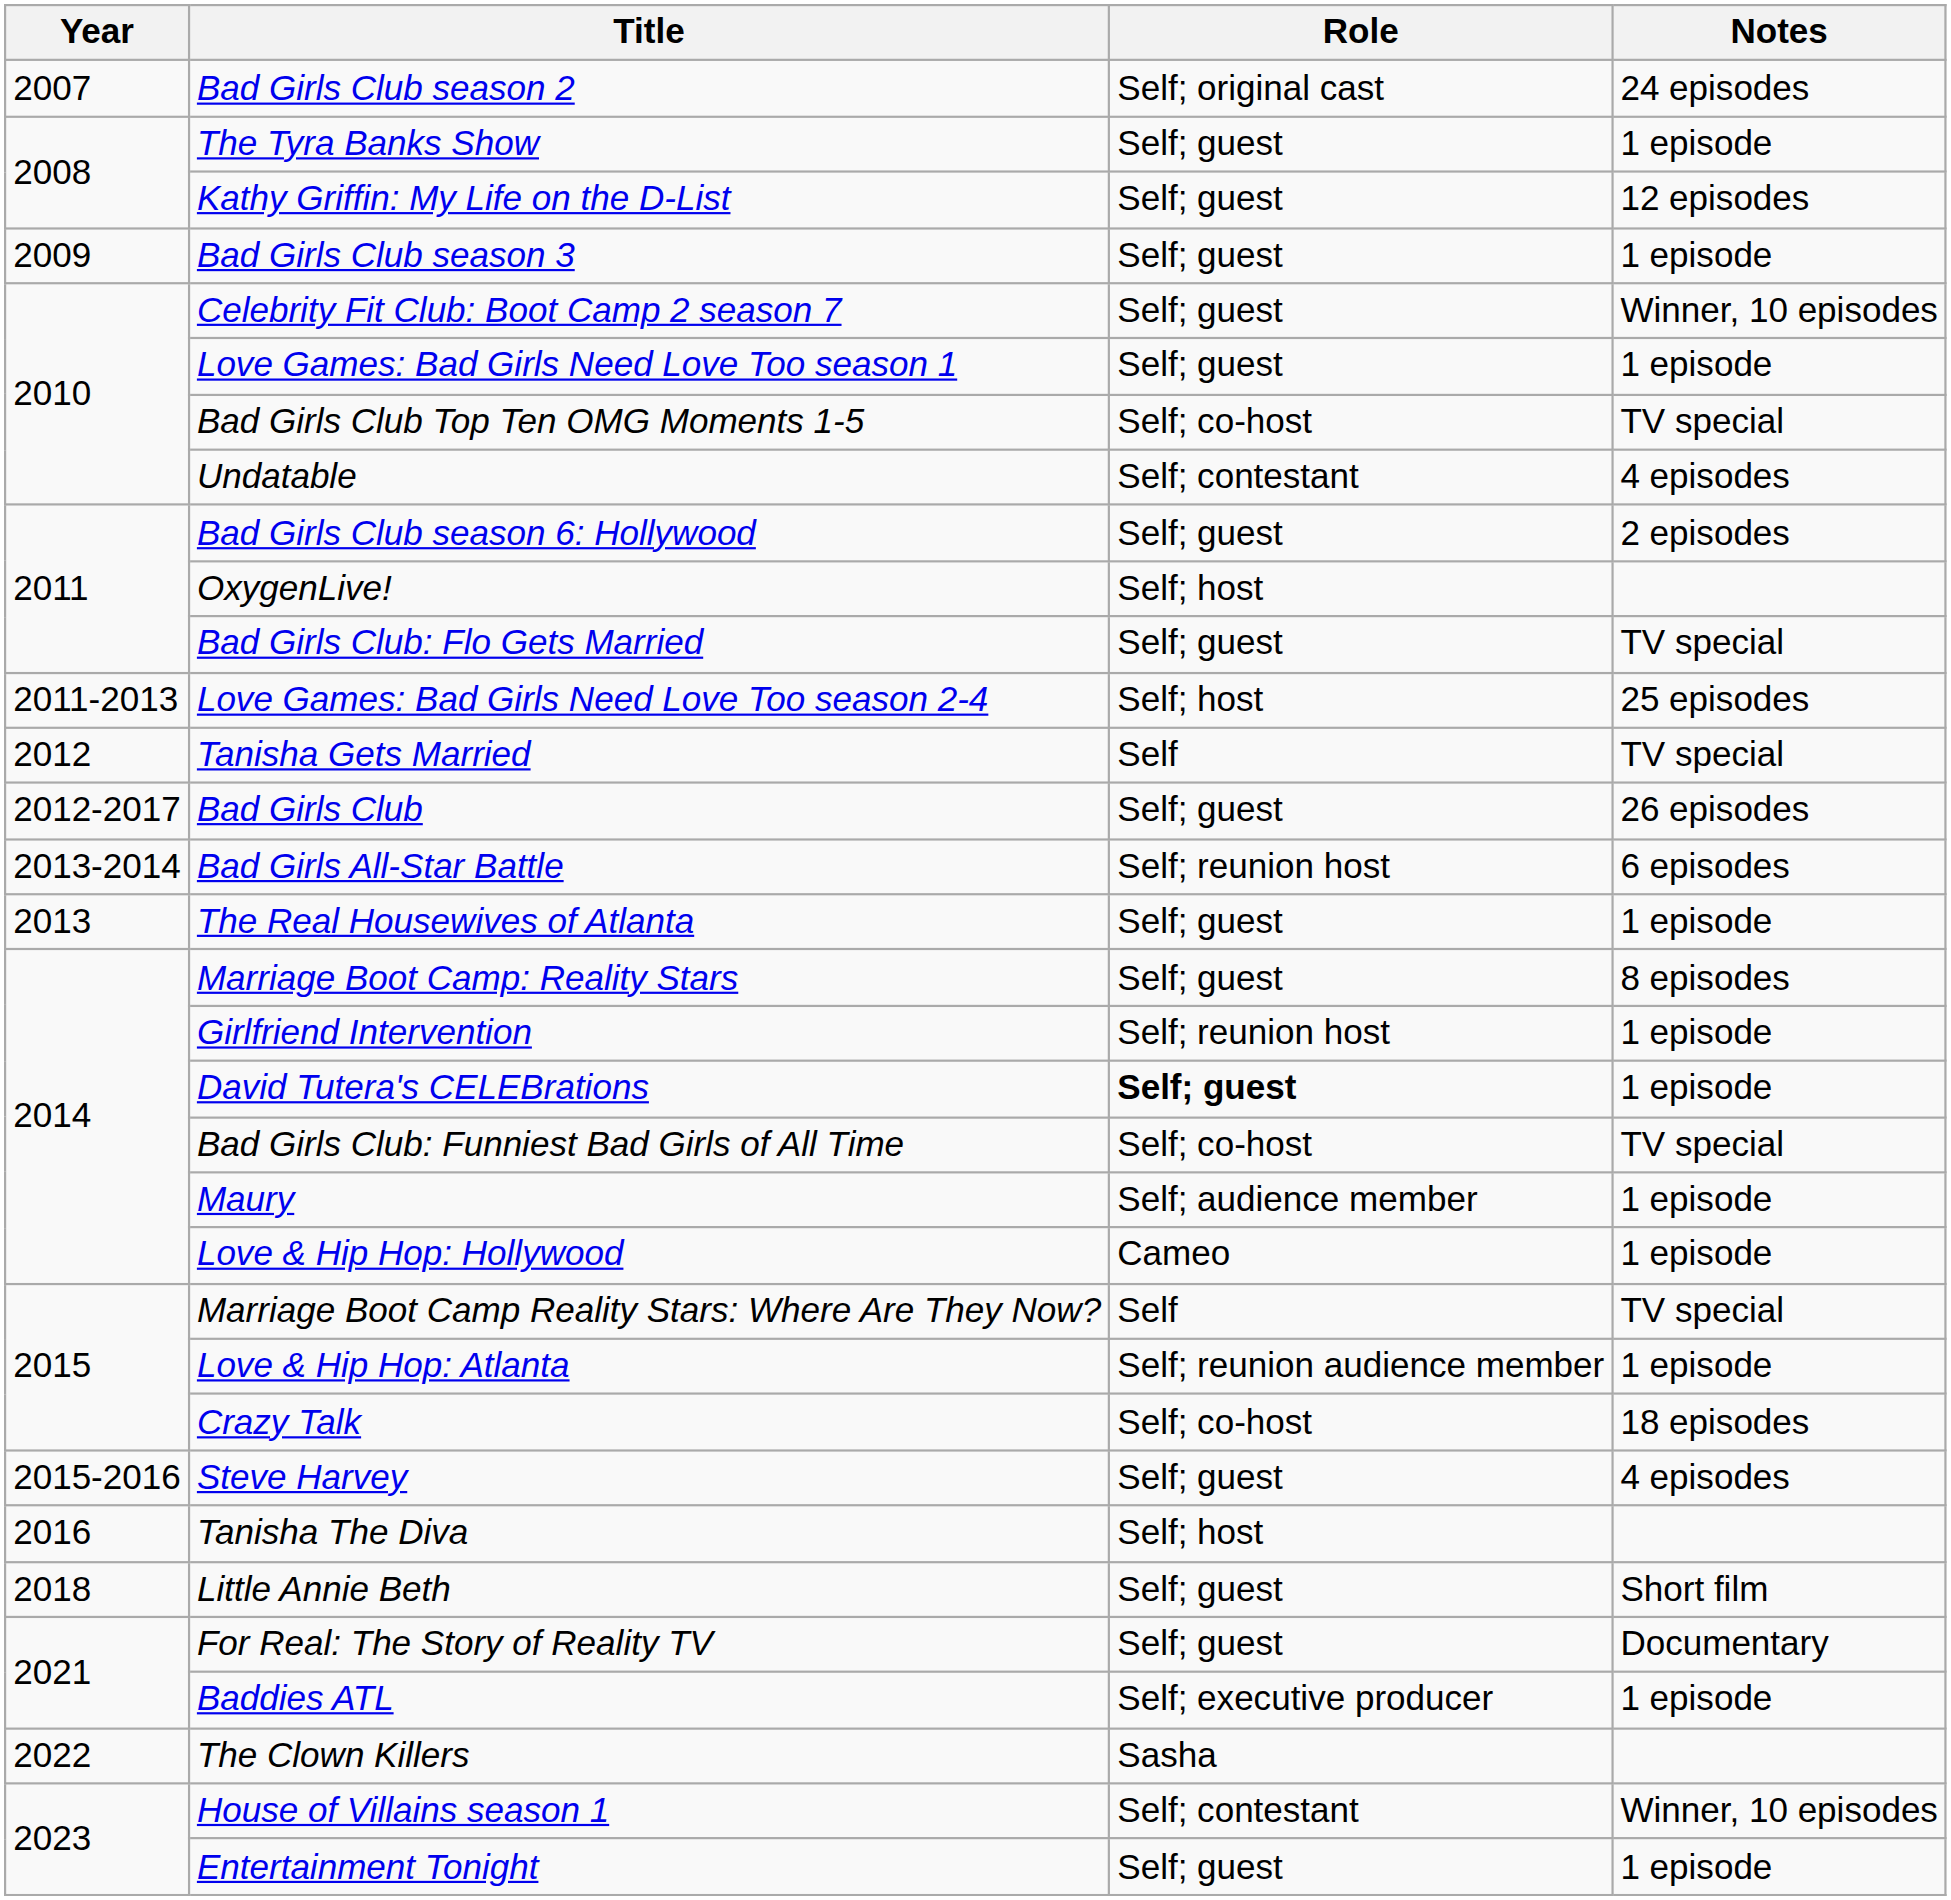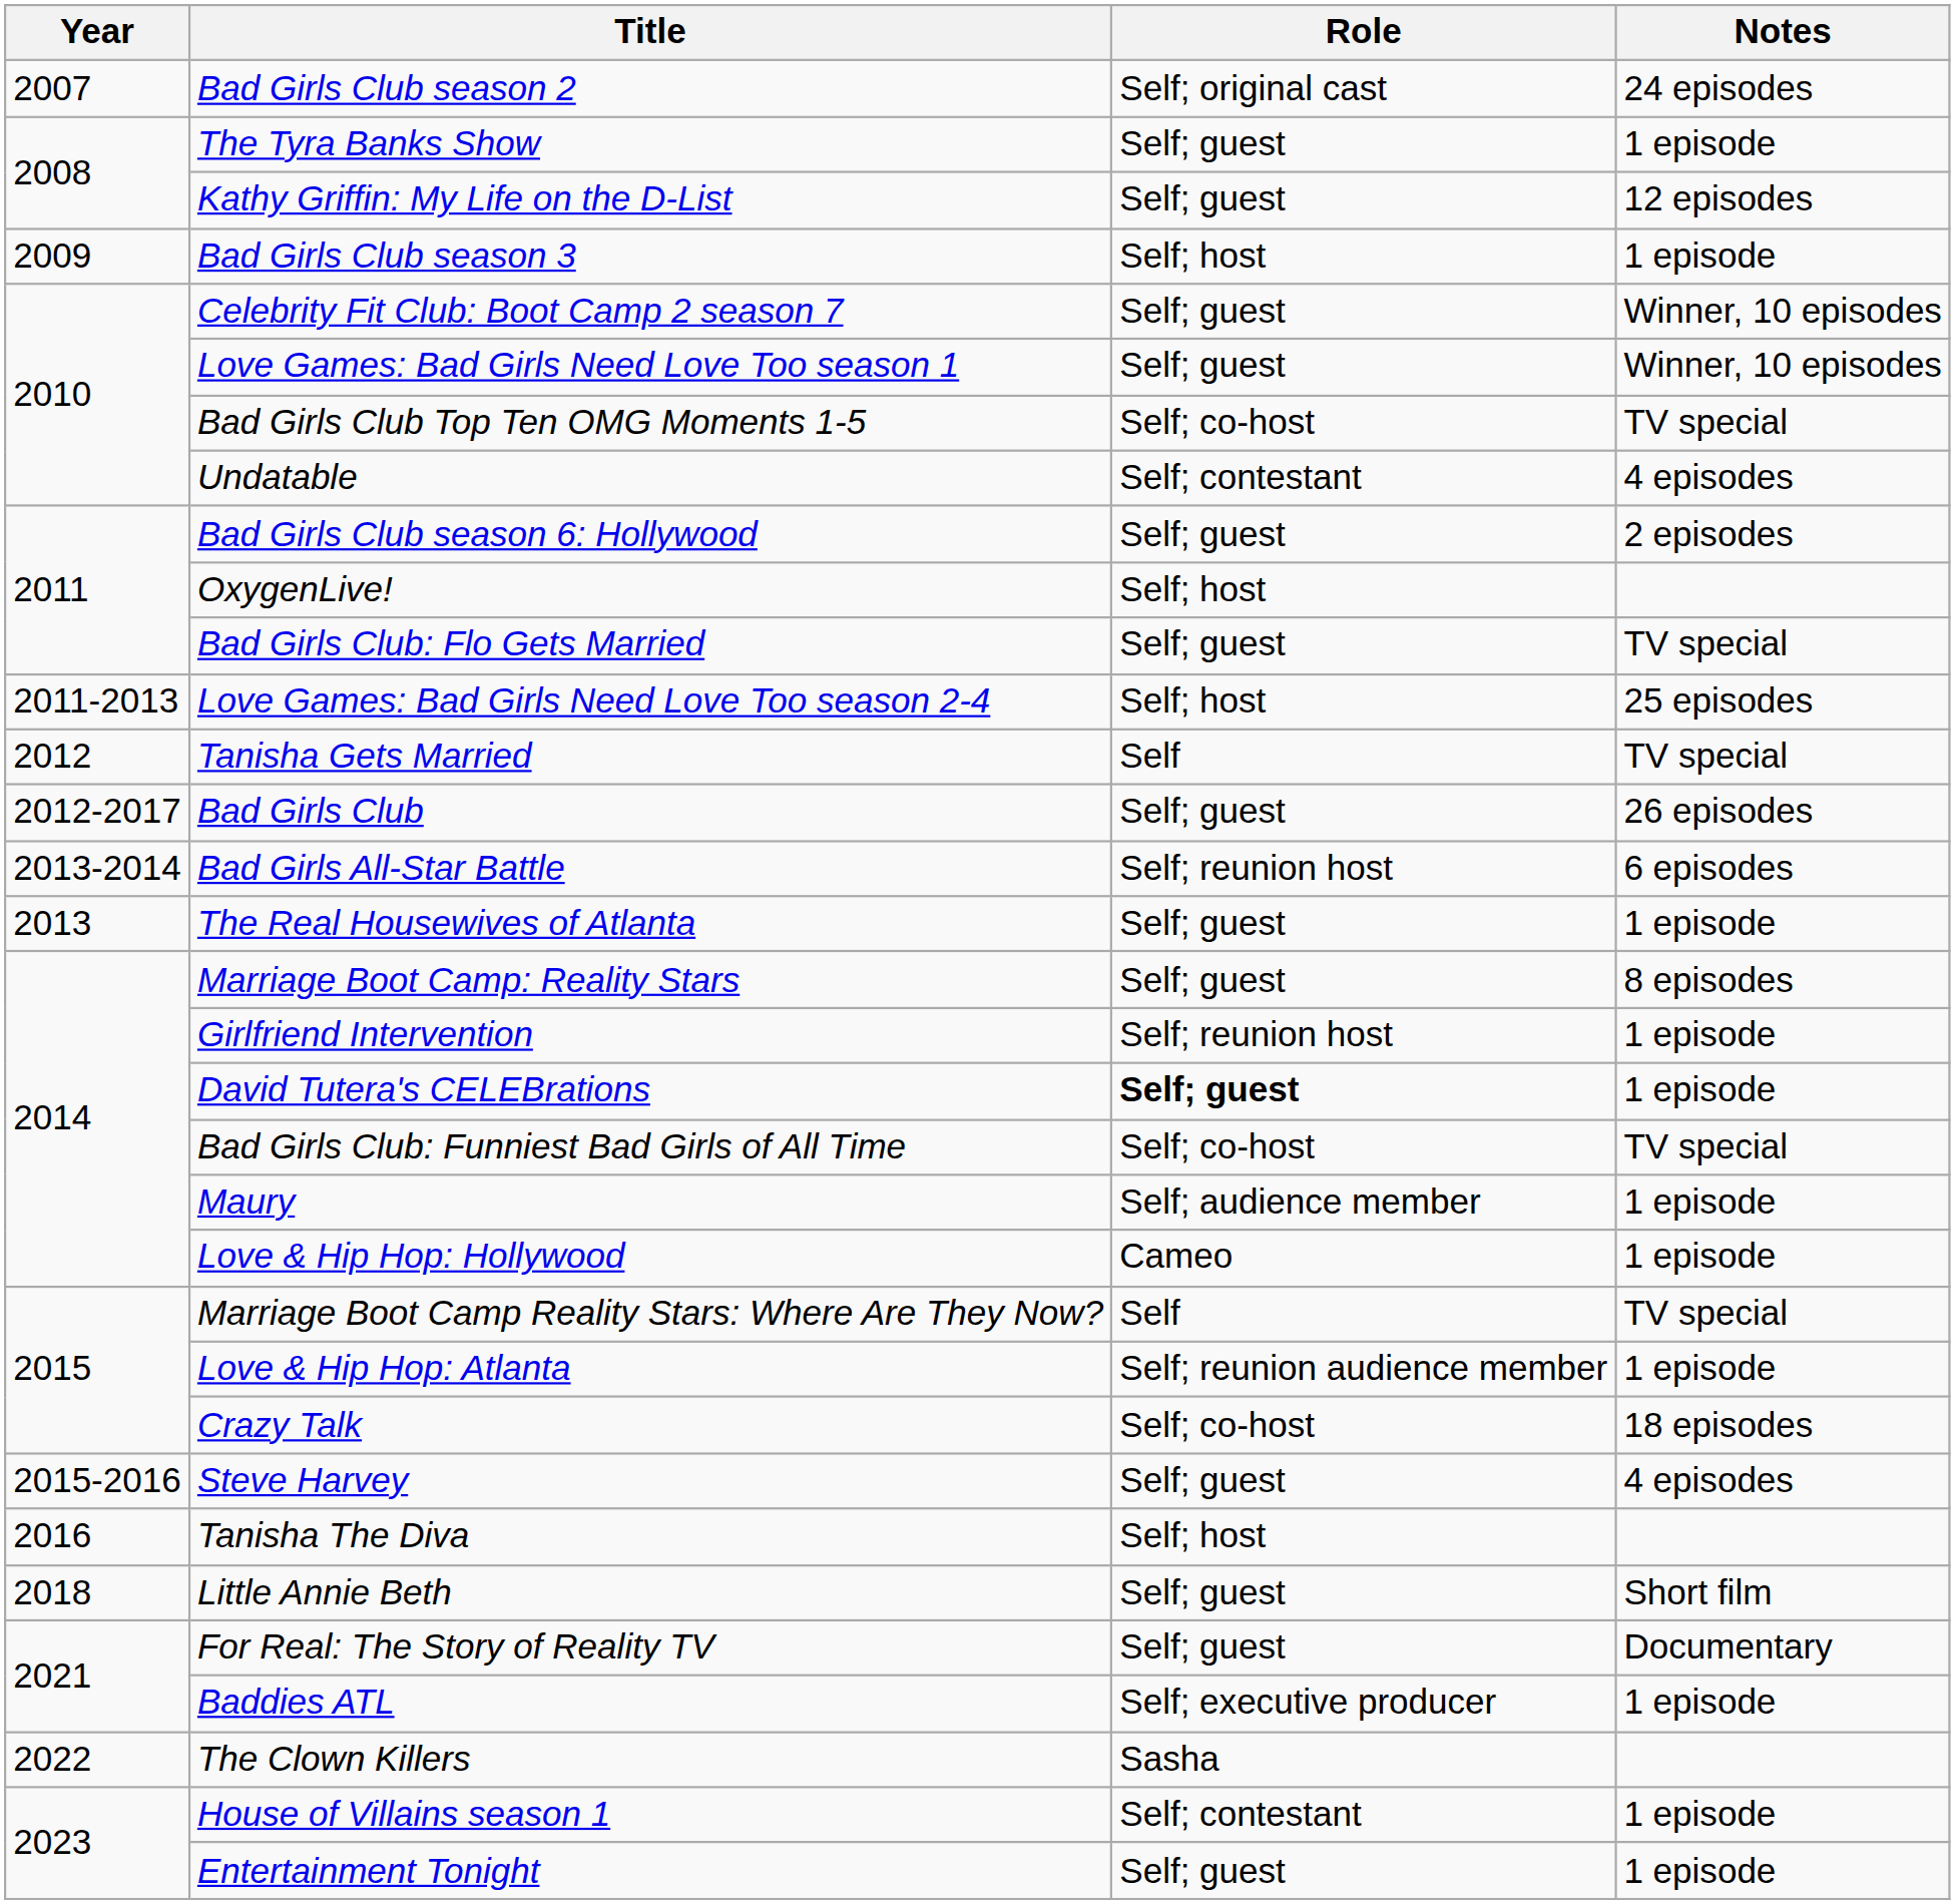 <table class="wikitable">
 <tr>
 <th>Year</th>
 <th>Title</th>
 <th>Role</th>
 <th>Notes</th>
 </tr>
 <tr>
 <td>2007</td>
 <td><em><a href='#'>Bad Girls Club season 2</a></em></td>
 <td>Self; original cast</td>
 <td>24 episodes</td>
 </tr>
 <tr>
 <td rowspan="2">2008</td>
 <td><em><a href='#'>The Tyra Banks Show</a></em></td>
 <td>Self; guest</td>
 <td>1 episode</td>
 </tr>
 <tr>
 <td><em><a href='#'>Kathy Griffin: My Life on the D-List</a></em></td>
 <td>Self; guest</td>
 <td>12 episodes</td>
 </tr>
 <tr>
 <td>2009</td>
 <td><em><a href='#'>Bad Girls Club season 3</a></em></td>
-<td>Self; guest</td>
+<td>Self; host</td>
 <td>1 episode</td>
 </tr>
 <tr>
 <td rowspan="4">2010</td>
 <td><em><a href='#'>Celebrity Fit Club: Boot Camp 2 season 7</a></em></td>
 <td>Self; guest</td>
 <td>Winner, 10 episodes</td>
 </tr>
 <tr>
 <td><em><a href='#'>Love Games: Bad Girls Need Love Too season 1</a></em></td>
 <td>Self; guest</td>
-<td>1 episode</td>
+<td>Winner, 10 episodes</td>
 </tr>
 <tr>
 <td><em>Bad Girls Club Top Ten OMG Moments 1-5</em></td>
 <td>Self; co-host</td>
 <td>TV special</td>
 </tr>
 <tr>
 <td><em>Undatable</em></td>
 <td>Self; contestant</td>
 <td>4 episodes</td>
 </tr>
 <tr>
 <td rowspan="3">2011</td>
 <td><em><a href='#'>Bad Girls Club season 6: Hollywood</a></em></td>
 <td>Self; guest</td>
 <td>2 episodes</td>
 </tr>
 <tr>
 <td><em>OxygenLive!</em></td>
 <td>Self; host</td>
 <td></td>
 </tr>
 <tr>
 <td><em><a href='#'>Bad Girls Club: Flo Gets Married</a></em></td>
 <td>Self; guest</td>
 <td>TV special</td>
 </tr>
 <tr>
 <td>2011-2013</td>
 <td><em><a href='#'>Love Games: Bad Girls Need Love Too season 2-4</a></em></td>
 <td>Self; host</td>
 <td>25 episodes</td>
 </tr>
 <tr>
 <td>2012</td>
 <td><em><a href='#'>Tanisha Gets Married</a></em></td>
 <td>Self</td>
 <td>TV special</td>
 </tr>
 <tr>
 <td>2012-2017</td>
 <td><em><a href='#'>Bad Girls Club</a></em></td>
 <td>Self; guest</td>
 <td>26 episodes</td>
 </tr>
 <tr>
 <td>2013-2014</td>
 <td><em><a href='#'>Bad Girls All-Star Battle</a></em></td>
 <td>Self; reunion host</td>
 <td>6 episodes</td>
 </tr>
 <tr>
 <td>2013</td>
 <td><em><a href='#'>The Real Housewives of Atlanta</a></em></td>
 <td>Self; guest</td>
 <td>1 episode</td>
 </tr>
 <tr>
 <td rowspan="6">2014</td>
 <td><em><a href='#'>Marriage Boot Camp: Reality Stars</a></em></td>
 <td>Self; guest</td>
 <td>8 episodes</td>
 </tr>
 <tr>
 <td><em><a href='#'>Girlfriend Intervention</a></em></td>
 <td>Self; reunion host</td>
 <td>1 episode</td>
 </tr>
 <tr>
 <td><em><a href='#'>David Tutera's CELEBrations</a></em></td>
 <td><strong>Self; guest</strong></td>
 <td>1 episode</td>
 </tr>
 <tr>
 <td><em>Bad Girls Club: Funniest Bad Girls of All Time</em></td>
 <td>Self; co-host</td>
 <td>TV special</td>
 </tr>
 <tr>
 <td><em><a href='#'>Maury</a></em></td>
 <td>Self; audience member</td>
 <td>1 episode</td>
 </tr>
 <tr>
 <td><em><a href='#'>Love & Hip Hop: Hollywood</a></em></td>
 <td>Cameo</td>
 <td>1 episode</td>
 </tr>
 <tr>
 <td rowspan="3">2015</td>
 <td><em>Marriage Boot Camp Reality Stars: Where Are They Now?</em></td>
 <td>Self</td>
 <td>TV special</td>
 </tr>
 <tr>
 <td><em><a href='#'>Love & Hip Hop: Atlanta</a></em></td>
 <td>Self; reunion audience member</td>
 <td>1 episode</td>
 </tr>
 <tr>
 <td><em><a href='#'>Crazy Talk</a></em></td>
 <td>Self; co-host</td>
 <td>18 episodes</td>
 </tr>
 <tr>
 <td>2015-2016</td>
 <td><em><a href='#'>Steve Harvey</a></em></td>
 <td>Self; guest</td>
 <td>4 episodes</td>
 </tr>
 <tr>
 <td>2016</td>
 <td><em>Tanisha The Diva</em></td>
 <td>Self; host</td>
 <td></td>
 </tr>
 <tr>
 <td>2018</td>
 <td><em>Little Annie Beth</em></td>
 <td>Self; guest</td>
 <td>Short film</td>
 </tr>
 <tr>
 <td rowspan="2">2021</td>
 <td><em>For Real: The Story of Reality TV</em></td>
 <td>Self; guest</td>
 <td>Documentary</td>
 </tr>
 <tr>
 <td><em><a href='#'>Baddies ATL</a></em></td>
 <td>Self; executive producer</td>
 <td>1 episode</td>
 </tr>
 <tr>
 <td>2022</td>
 <td><em>The Clown Killers</em></td>
 <td>Sasha</td>
 <td></td>
 </tr>
 <tr>
 <td rowspan="2">2023</td>
 <td><em><a href='#'>House of Villains season 1</a></em></td>
 <td>Self; contestant</td>
-<td>Winner, 10 episodes</td>
+<td>1 episode</td>
 </tr>
 <tr>
 <td><em><a href='#'>Entertainment Tonight</a></em></td>
 <td>Self; guest</td>
 <td>1 episode</td>
 </tr>
 </table>
